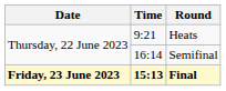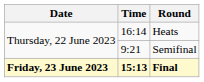 <table class="wikitable">
 <tr>
 <th>Date</th>
 <th>Time</th>
 <th>Round</th>
 </tr>
 <tr>
 <td rowspan=2>Thursday, 22 June 2023</td>
-<td>9:21</td>
+<td>16:14</td>
 <td>Heats</td>
 </tr>
 <tr>
-<td>16:14</td>
+<td>9:21</td>
 <td>Semifinal</td>
 </tr>
 <tr style=background:lemonchiffon>
 <td><strong>Friday, 23 June 2023</strong></td>
 <td><strong>15:13</strong></td>
 <td><strong>Final</strong></td>
 </tr>
 </table>
